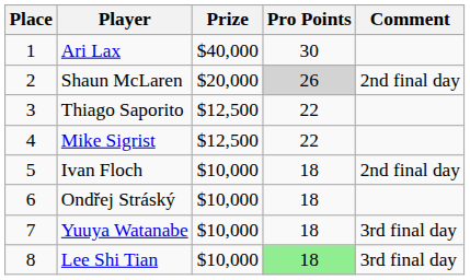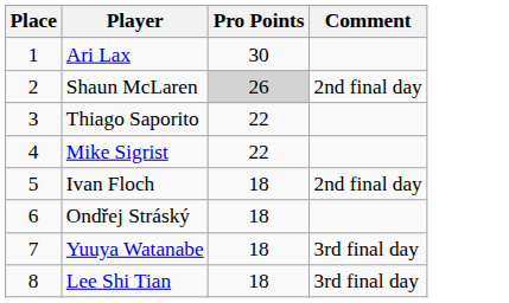 <table class="wikitable">
 <tr>
 <th>Place</th>
 <th>Player</th>
-<th>Prize</th>
 <th>Pro Points</th>
 <th>Comment</th>
 </tr>
 <tr>
 <td align=center>1</td>
 <td> <a href='#'>Ari Lax</a></td>
-<td align=center>$40,000</td>
 <td align=center>30</td>
 <td></td>
 </tr>
 <tr>
 <td align=center>2</td>
 <td> Shaun McLaren</td>
-<td align=center>$20,000</td>
 <td align=center style="background: lightgrey;">26</td>
 <td>2nd final day</td>
 </tr>
 <tr>
 <td align=center>3</td>
 <td> Thiago Saporito</td>
-<td align=center>$12,500</td>
 <td align=center>22</td>
 <td></td>
 </tr>
 <tr>
 <td align=center>4</td>
 <td> <a href='#'>Mike Sigrist</a></td>
-<td align=center>$12,500</td>
 <td align=center>22</td>
 <td></td>
 </tr>
 <tr>
 <td align=center>5</td>
 <td> Ivan Floch</td>
-<td align=center>$10,000</td>
 <td align=center>18</td>
 <td>2nd final day</td>
 </tr>
 <tr>
 <td align=center>6</td>
 <td> Ondřej Stráský</td>
-<td align=center>$10,000</td>
 <td align=center>18</td>
 <td></td>
 </tr>
 <tr>
 <td align=center>7</td>
 <td> <a href='#'>Yuuya Watanabe</a></td>
-<td align=center>$10,000</td>
 <td align=center>18</td>
 <td>3rd final day</td>
 </tr>
 <tr>
 <td align=center>8</td>
 <td> <a href='#'>Lee Shi Tian</a></td>
-<td align=center>$10,000</td>
-<td align=center style="background: lightgreen;">18</td>
+<td align=center>18</td>
 <td>3rd final day</td>
 </tr>
 </table>
